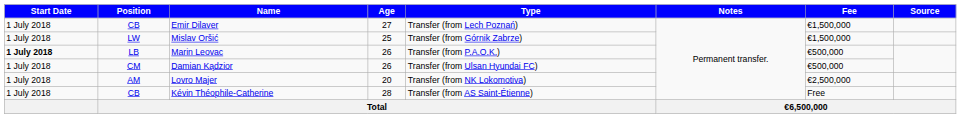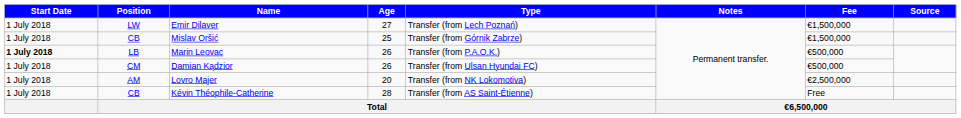 <table class="wikitable" style="text-align:center; font-size:90%; width:80%;">
 <tr>
 <th style="background:#0000ff; color:white; text-align:center;">Start Date</th>
 <th style="background:#0000ff; color:white; text-align:center;">Position</th>
 <th style="background:#0000ff; color:white; text-align:center;">Name</th>
 <th style="background:#0000ff; color:white; text-align:center;">Age</th>
 <th style="background:#0000ff; color:white; text-align:center;">Type</th>
 <th style="background:#0000ff; color:white; text-align:center;">Notes</th>
 <th style="background:#0000ff; color:white; text-align:center;">Fee</th>
 <th style="background:#0000ff; color:white; text-align:center;">Source</th>
 </tr>
 <tr>
 <td style="text-align:left;">1 July 2018</td>
-<td><a href='#'>CB</a></td>
+<td><a href='#'>LW</a></td>
 <td style="text-align:left;"> <a href='#'>Emir Dilaver</a></td>
 <td>27</td>
 <td style="text-align:left;">Transfer (from  <a href='#'>Lech Poznań</a>)</td>
 <td rowspan="6">Permanent transfer.</td>
 <td style="text-align:left;">€1,500,000</td>
 <td></td>
 </tr>
 <tr>
 <td style="text-align:left;">1 July 2018</td>
-<td><a href='#'>LW</a></td>
+<td><a href='#'>CB</a></td>
 <td style="text-align:left;"> <a href='#'>Mislav Oršić</a></td>
 <td>25</td>
 <td style="text-align:left;">Transfer (from  <a href='#'>Górnik Zabrze</a>)</td>
 <td style="text-align:left;">€1,500,000</td>
 <td></td>
 </tr>
 <tr>
 <td style="text-align:left;"><strong>1 July 2018</strong></td>
 <td><a href='#'>LB</a></td>
 <td style="text-align:left;"> <a href='#'>Marin Leovac</a></td>
 <td>26</td>
 <td style="text-align:left;">Transfer (from  <a href='#'>P.A.O.K.</a>)</td>
 <td style="text-align:left;">€500,000</td>
 <td rowspan="2"></td>
 </tr>
 <tr>
 <td style="text-align:left;">1 July 2018</td>
 <td><a href='#'>CM</a></td>
 <td style="text-align:left;"> <a href='#'>Damian Kądzior</a></td>
 <td>26</td>
 <td style="text-align:left;">Transfer (from  <a href='#'>Ulsan Hyundai FC</a>)</td>
 <td style="text-align:left;">€500,000</td>
 </tr>
 <tr>
 <td style="text-align:left;">1 July 2018</td>
 <td><a href='#'>AM</a></td>
 <td style="text-align:left;"> <a href='#'>Lovro Majer</a></td>
 <td>20</td>
 <td style="text-align:left;">Transfer (from  <a href='#'>NK Lokomotiva</a>)</td>
 <td style="text-align:left;">€2,500,000</td>
 <td></td>
 </tr>
 <tr>
 <td style="text-align:left;">1 July 2018</td>
 <td><a href='#'>CB</a></td>
 <td style="text-align:left;"> <a href='#'>Kévin Théophile-Catherine</a></td>
 <td>28</td>
 <td style="text-align:left;">Transfer (from  <a href='#'>AS Saint-Étienne</a>)</td>
 <td style="text-align:left;">Free</td>
 <td></td>
 </tr>
 <tr>
 <th></th>
 <th colspan="4">Total</th>
 <th colspan="3">€6,500,000</th>
 </tr>
 </table>
